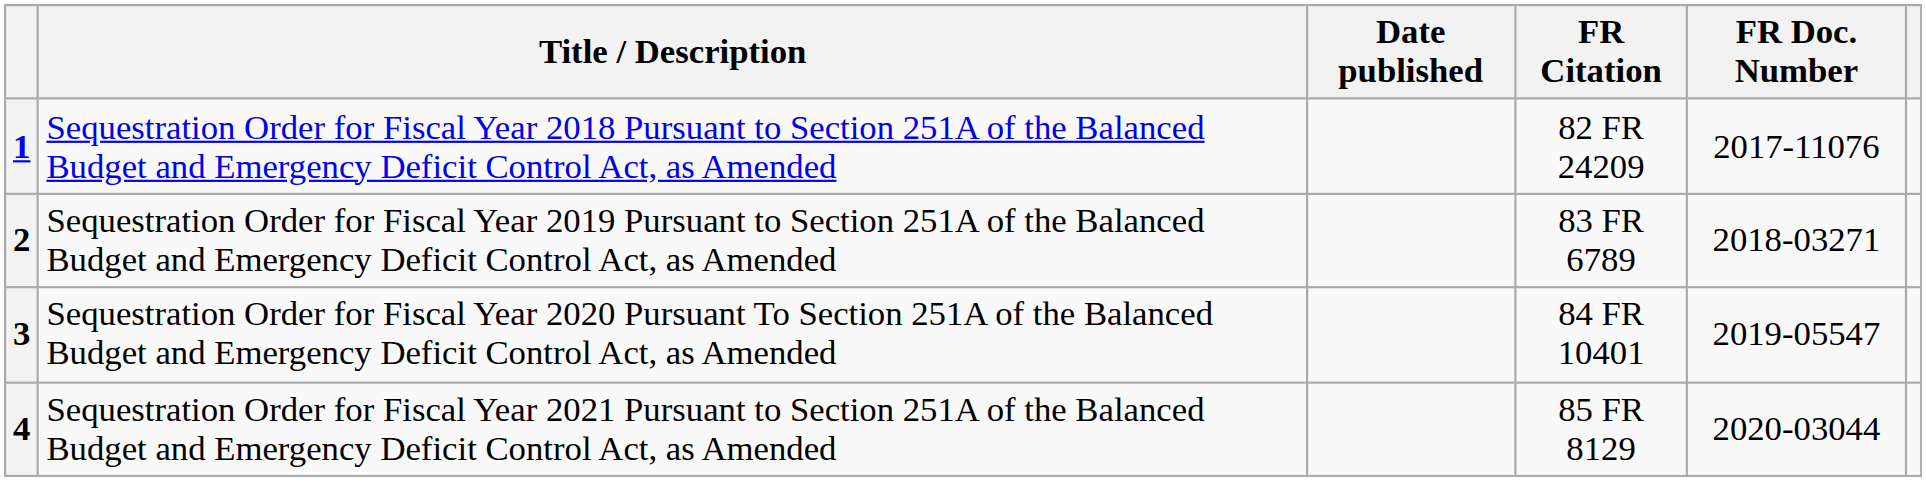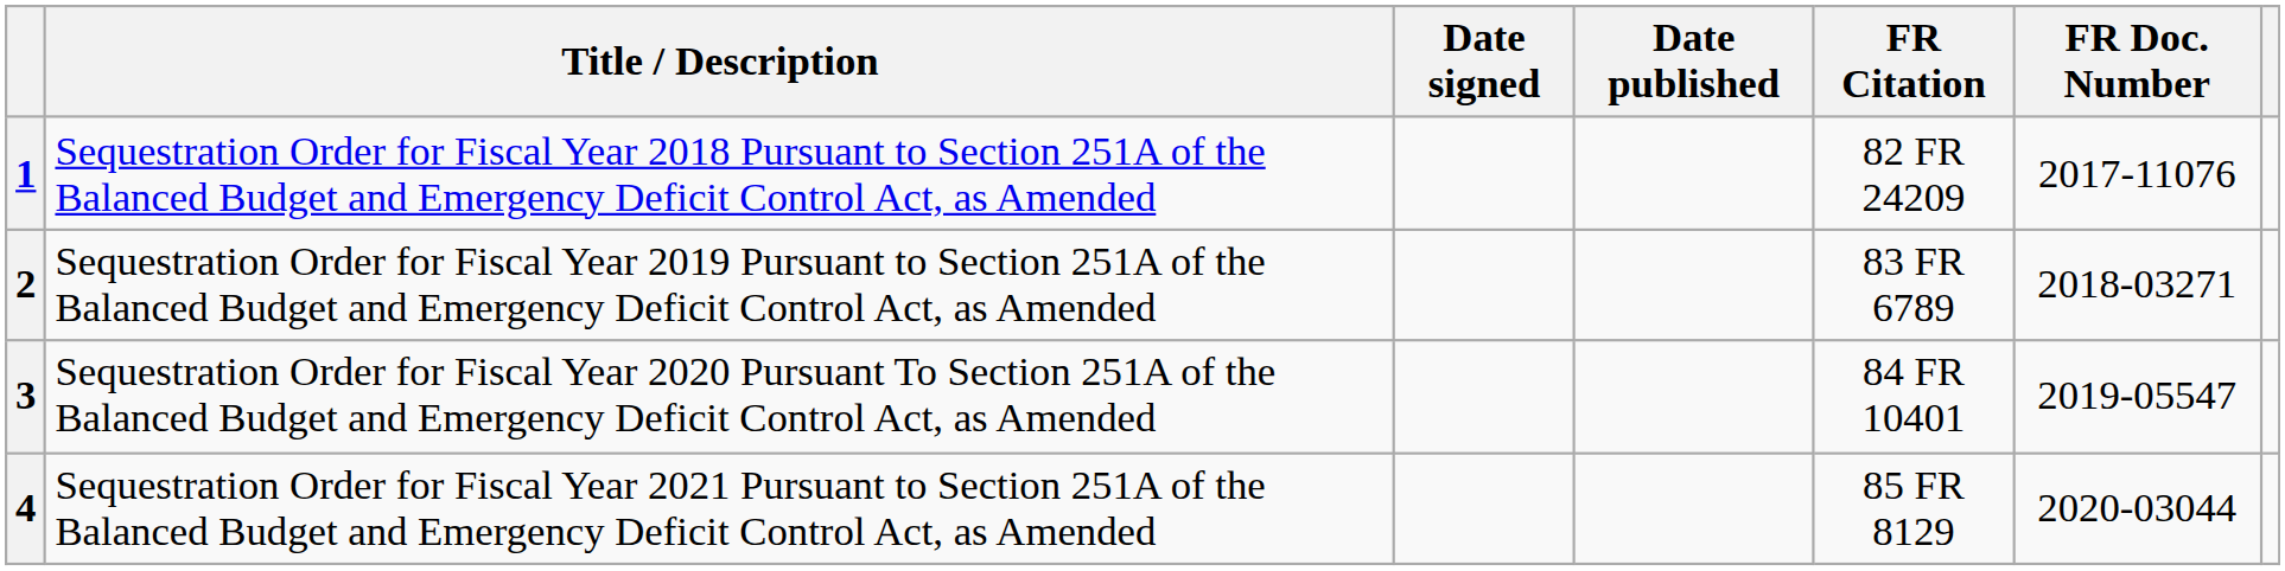 <table class="wikitable sortable plainrowheaders" style="width:100%;">
 <tr style="text-align:center">
 <th></th>
 <th>Title / Description</th>
+<th>Date signed</th>
 <th>Date published</th>
 <th>FR Citation</th>
 <th>FR Doc. Number</th>
 <th class="unsortable"></th>
 </tr>
 <tr style="text-align:center">
 <th><a href='#'>1</a></th>
 <td style="text-align:left"><a href='#'>Sequestration Order for Fiscal Year 2018 Pursuant to Section 251A of the Balanced Budget and Emergency Deficit Control Act, as Amended</a></td>
 <td></td>
+<td></td>
 <td>82 FR 24209</td>
 <td>2017-11076</td>
 <td></td>
 </tr>
 <tr style="text-align:center">
 <th>2</th>
 <td style="text-align:left">Sequestration Order for Fiscal Year 2019 Pursuant to Section 251A of the Balanced Budget and Emergency Deficit Control Act, as Amended</td>
+<td></td>
 <td></td>
 <td>83 FR 6789</td>
 <td>2018-03271</td>
 <td></td>
 </tr>
 <tr style="text-align:center">
 <th>3</th>
 <td style="text-align:left">Sequestration Order for Fiscal Year 2020 Pursuant To Section 251A of the Balanced Budget and Emergency Deficit Control Act, as Amended</td>
 <td></td>
+<td></td>
 <td>84 FR 10401</td>
 <td>2019-05547</td>
 <td></td>
 </tr>
 <tr style="text-align:center">
 <th>4</th>
 <td style="text-align:left">Sequestration Order for Fiscal Year 2021 Pursuant to Section 251A of the Balanced Budget and Emergency Deficit Control Act, as Amended</td>
 <td></td>
+<td></td>
 <td>85 FR 8129</td>
 <td>2020-03044</td>
 <td></td>
 </tr>
 </table>
